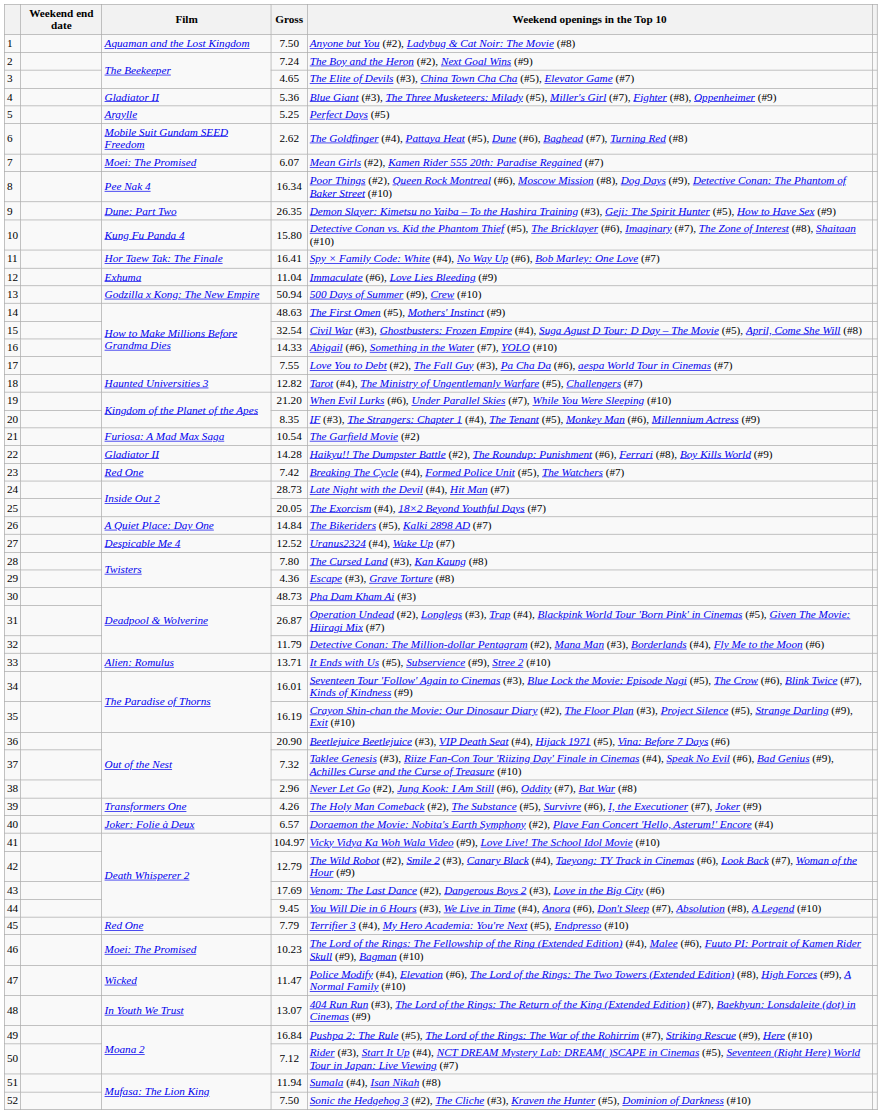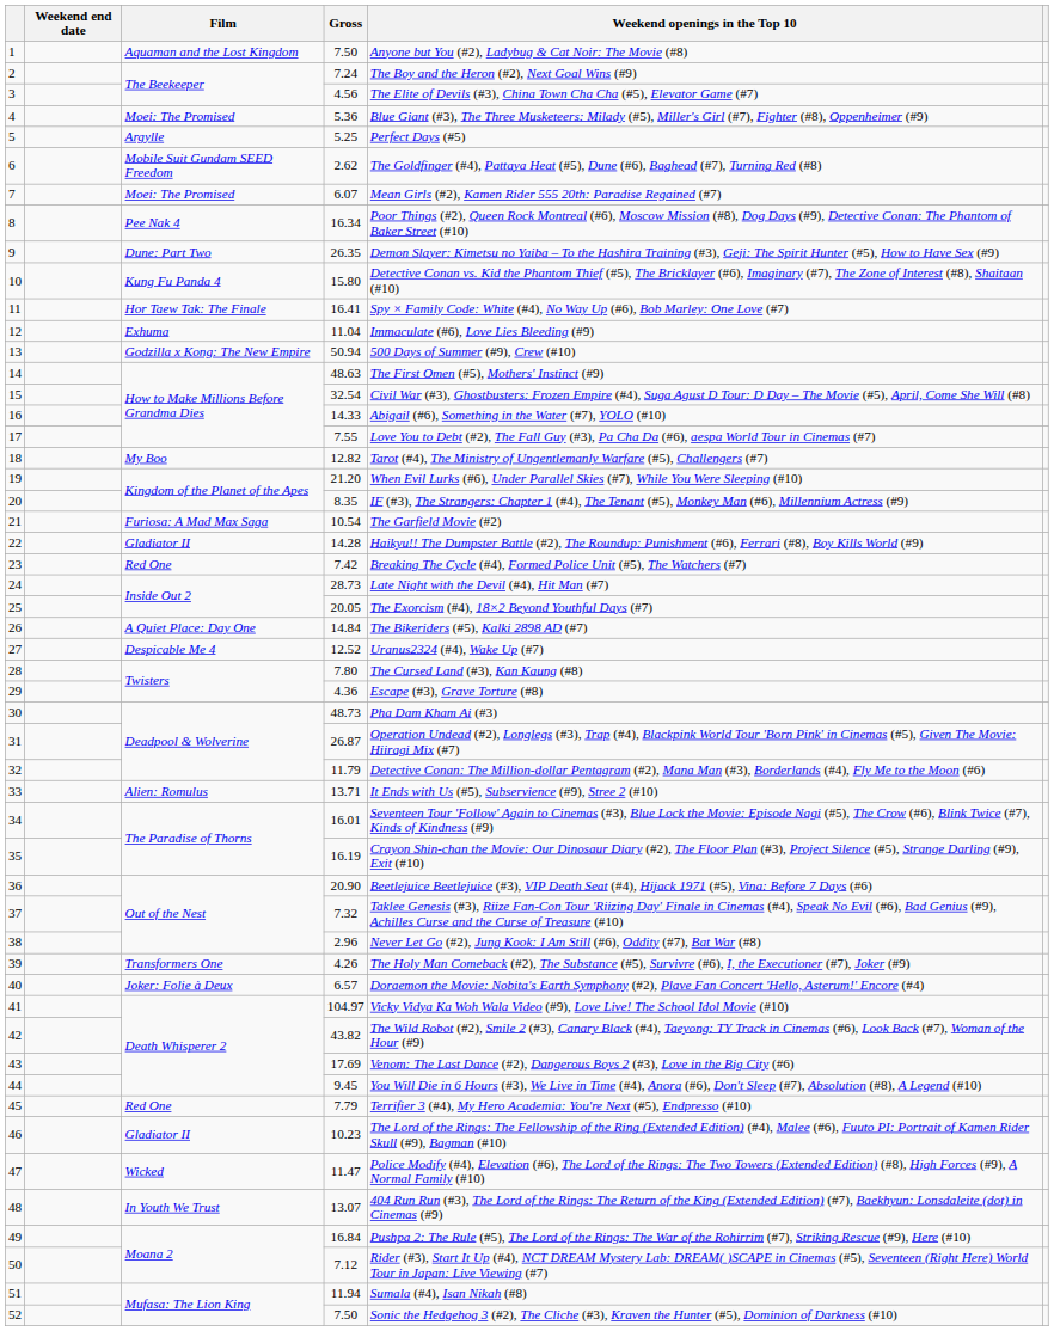 <table class="wikitable sortable">
 <tr>
 <th></th>
 <th>Weekend end date</th>
 <th>Film</th>
 <th>Gross<br></th>
 <th>Weekend openings in the Top 10</th>
 <th class="unsortable"></th>
 </tr>
 <tr>
 <td>1</td>
 <td></td>
 <td><em><a href='#'>Aquaman and the Lost Kingdom</a></em></td>
 <td style="text-align:center;">7.50</td>
 <td><em><a href='#'>Anyone but You</a></em> (#2), <em><a href='#'>Ladybug & Cat Noir: The Movie</a></em> (#8)</td>
 <td style="text-align:center;"></td>
 </tr>
 <tr>
 <td>2</td>
 <td></td>
 <td rowspan=2><em><a href='#'>The Beekeeper</a></em></td>
 <td style="text-align:center;">7.24</td>
 <td><em><a href='#'>The Boy and the Heron</a></em> (#2), <em><a href='#'>Next Goal Wins</a></em> (#9)</td>
 <td style="text-align:center;"></td>
 </tr>
 <tr>
 <td>3</td>
 <td></td>
-<td style="text-align:center;">4.65</td>
+<td style="text-align:center;">4.56</td>
 <td><em><a href='#'>The Elite of Devils</a></em> (#3), <em><a href='#'>China Town Cha Cha</a></em> (#5), <em><a href='#'>Elevator Game</a></em> (#7)</td>
 <td style="text-align:center;"></td>
 </tr>
 <tr>
 <td>4</td>
 <td></td>
-<td><em><a href='#'>Gladiator II</a></em></td>
+<td><em><a href='#'>Moei: The Promised</a></em></td>
 <td style="text-align:center;">5.36</td>
 <td><em><a href='#'>Blue Giant</a></em> (#3), <em><a href='#'>The Three Musketeers: Milady</a></em> (#5), <em><a href='#'>Miller's Girl</a></em> (#7), <em><a href='#'>Fighter</a></em> (#8), <em><a href='#'>Oppenheimer</a></em>  (#9)</td>
 <td style="text-align:center;"></td>
 </tr>
 <tr>
 <td>5</td>
 <td></td>
 <td><em><a href='#'>Argylle</a></em></td>
 <td style="text-align:center;">5.25</td>
 <td><em><a href='#'>Perfect Days</a></em> (#5)</td>
 <td style="text-align:center;"></td>
 </tr>
 <tr>
 <td>6</td>
 <td></td>
 <td><em><a href='#'>Mobile Suit Gundam SEED Freedom</a></em></td>
 <td style="text-align:center;">2.62</td>
 <td><em><a href='#'>The Goldfinger</a></em> (#4), <em><a href='#'>Pattaya Heat</a></em> (#5), <em><a href='#'>Dune</a></em>  (#6), <em><a href='#'>Baghead</a></em> (#7), <em><a href='#'>Turning Red</a></em> (#8)</td>
 <td style="text-align:center;"></td>
 </tr>
 <tr>
 <td>7</td>
 <td></td>
 <td><em><a href='#'>Moei: The Promised</a></em></td>
 <td style="text-align:center;">6.07</td>
 <td><em><a href='#'>Mean Girls</a></em> (#2), <em><a href='#'>Kamen Rider 555 20th: Paradise Regained</a></em> (#7)</td>
 <td style="text-align:center;"></td>
 </tr>
 <tr>
 <td>8</td>
 <td></td>
 <td><em><a href='#'>Pee Nak 4</a></em></td>
 <td style="text-align:center;">16.34</td>
 <td><em><a href='#'>Poor Things</a></em> (#2), <em><a href='#'>Queen Rock Montreal</a></em> (#6), <em><a href='#'>Moscow Mission</a></em> (#8), <em><a href='#'>Dog Days</a></em> (#9), <em><a href='#'>Detective Conan: The Phantom of Baker Street</a></em>  (#10)</td>
 <td style="text-align:center;"></td>
 </tr>
 <tr>
 <td>9</td>
 <td></td>
 <td><em><a href='#'>Dune: Part Two</a></em></td>
 <td style="text-align:center;">26.35</td>
 <td><em><a href='#'>Demon Slayer: Kimetsu no Yaiba – To the Hashira Training</a></em> (#3), <em><a href='#'>Geji: The Spirit Hunter</a></em> (#5), <em><a href='#'>How to Have Sex</a></em> (#9)</td>
 <td style="text-align:center;"></td>
 </tr>
 <tr>
 <td>10</td>
 <td></td>
 <td><em><a href='#'>Kung Fu Panda 4</a></em></td>
 <td style="text-align:center;">15.80</td>
 <td><em><a href='#'>Detective Conan vs. Kid the Phantom Thief</a></em> (#5), <em><a href='#'>The Bricklayer</a></em> (#6), <em><a href='#'>Imaginary</a></em> (#7), <em><a href='#'>The Zone of Interest</a></em> (#8), <em><a href='#'>Shaitaan</a></em> (#10)</td>
 <td style="text-align:center;"></td>
 </tr>
 <tr>
 <td>11</td>
 <td></td>
 <td><em><a href='#'>Hor Taew Tak: The Finale</a></em></td>
 <td style="text-align:center;">16.41</td>
 <td><em><a href='#'>Spy × Family Code: White</a></em> (#4), <em><a href='#'>No Way Up</a></em> (#6), <em><a href='#'>Bob Marley: One Love</a></em> (#7)</td>
 <td style="text-align:center;"></td>
 </tr>
 <tr>
 <td>12</td>
 <td></td>
 <td><em><a href='#'>Exhuma</a></em></td>
 <td style="text-align:center;">11.04</td>
 <td><em><a href='#'>Immaculate</a></em> (#6), <em><a href='#'>Love Lies Bleeding</a></em> (#9)</td>
 <td style="text-align:center;"></td>
 </tr>
 <tr>
 <td>13</td>
 <td></td>
 <td><em><a href='#'>Godzilla x Kong: The New Empire</a></em></td>
 <td style="text-align:center;">50.94</td>
 <td><em><a href='#'>500 Days of Summer</a></em> (#9), <em><a href='#'>Crew</a></em> (#10)</td>
 <td style="text-align:center;"></td>
 </tr>
 <tr>
 <td>14</td>
 <td></td>
 <td rowspan=4><em><a href='#'>How to Make Millions Before Grandma Dies</a></em></td>
 <td style="text-align:center;">48.63</td>
 <td><em><a href='#'>The First Omen</a></em> (#5), <em><a href='#'>Mothers' Instinct</a></em> (#9)</td>
 <td style="text-align:center;"></td>
 </tr>
 <tr>
 <td>15</td>
 <td></td>
 <td style="text-align:center;">32.54</td>
 <td><em><a href='#'>Civil War</a></em> (#3), <em><a href='#'>Ghostbusters: Frozen Empire</a></em> (#4), <em><a href='#'>Suga Agust D Tour: D Day – The Movie</a></em> (#5), <em><a href='#'>April, Come She Will</a></em> (#8)</td>
 <td style="text-align:center;"></td>
 </tr>
 <tr>
 <td>16</td>
 <td></td>
 <td style="text-align:center;">14.33</td>
 <td><em><a href='#'>Abigail</a></em> (#6), <em><a href='#'>Something in the Water</a></em> (#7), <em><a href='#'>YOLO</a></em> (#10)</td>
 <td style="text-align:center;"></td>
 </tr>
 <tr>
 <td>17</td>
 <td></td>
 <td style="text-align:center;">7.55</td>
 <td><em><a href='#'>Love You to Debt</a></em> (#2), <em><a href='#'>The Fall Guy</a></em> (#3), <em><a href='#'>Pa Cha Da</a></em> (#6), <em><a href='#'>aespa World Tour in Cinemas</a></em> (#7)</td>
 <td style="text-align:center;"></td>
 </tr>
 <tr>
 <td>18</td>
 <td></td>
-<td><em><a href='#'>Haunted Universities 3</a></em></td>
+<td><em><a href='#'>My Boo</a></em></td>
 <td style="text-align:center;">12.82</td>
 <td><em><a href='#'>Tarot</a></em> (#4), <em><a href='#'>The Ministry of Ungentlemanly Warfare</a></em> (#5), <em><a href='#'>Challengers</a></em> (#7)</td>
 <td style="text-align:center;"></td>
 </tr>
 <tr>
 <td>19</td>
 <td></td>
 <td rowspan=2><em><a href='#'>Kingdom of the Planet of the Apes</a></em></td>
 <td style="text-align:center;">21.20</td>
 <td><em><a href='#'>When Evil Lurks</a></em> (#6), <em><a href='#'>Under Parallel Skies</a></em> (#7), <em><a href='#'>While You Were Sleeping</a></em> (#10)</td>
 <td style="text-align:center;"></td>
 </tr>
 <tr>
 <td>20</td>
 <td></td>
 <td style="text-align:center;">8.35</td>
 <td><em><a href='#'>IF</a></em> (#3), <em><a href='#'>The Strangers: Chapter 1</a></em> (#4), <em><a href='#'>The Tenant</a></em> (#5), <em><a href='#'>Monkey Man</a></em> (#6), <em><a href='#'>Millennium Actress</a></em> (#9)</td>
 <td style="text-align:center;"></td>
 </tr>
 <tr>
 <td>21</td>
 <td></td>
 <td><em><a href='#'>Furiosa: A Mad Max Saga</a></em></td>
 <td style="text-align:center;">10.54</td>
 <td><em><a href='#'>The Garfield Movie</a></em> (#2)</td>
 <td style="text-align:center;"></td>
 </tr>
 <tr>
 <td>22</td>
 <td></td>
 <td><em><a href='#'>Gladiator II</a></em></td>
 <td style="text-align:center;">14.28</td>
 <td><em><a href='#'>Haikyu!! The Dumpster Battle</a></em> (#2), <em><a href='#'>The Roundup: Punishment</a></em> (#6), <em><a href='#'>Ferrari</a></em> (#8), <em><a href='#'>Boy Kills World</a></em> (#9)</td>
 <td style="text-align:center;"></td>
 </tr>
 <tr>
 <td>23</td>
 <td></td>
 <td><em><a href='#'>Red One</a></em></td>
 <td style="text-align:center;">7.42</td>
 <td><em><a href='#'>Breaking The Cycle</a></em> (#4), <em><a href='#'>Formed Police Unit</a></em> (#5), <em><a href='#'>The Watchers</a></em> (#7)</td>
 <td style="text-align:center;"></td>
 </tr>
 <tr>
 <td>24</td>
 <td></td>
 <td rowspan=2><em><a href='#'>Inside Out 2</a></em></td>
 <td style="text-align:center;">28.73</td>
 <td><em><a href='#'>Late Night with the Devil</a></em> (#4), <em><a href='#'>Hit Man</a></em> (#7)</td>
 <td style="text-align:center;"></td>
 </tr>
 <tr>
 <td>25</td>
 <td></td>
 <td style="text-align:center;">20.05</td>
 <td><em><a href='#'>The Exorcism</a></em> (#4), <em><a href='#'>18×2 Beyond Youthful Days</a></em> (#7)</td>
 <td style="text-align:center;"></td>
 </tr>
 <tr>
 <td>26</td>
 <td></td>
 <td><em><a href='#'>A Quiet Place: Day One</a></em></td>
 <td style="text-align:center;">14.84</td>
 <td><em><a href='#'>The Bikeriders</a></em> (#5), <em><a href='#'>Kalki 2898 AD</a></em> (#7)</td>
 <td style="text-align:center;"></td>
 </tr>
 <tr>
 <td>27</td>
 <td></td>
 <td><em><a href='#'>Despicable Me 4</a></em></td>
 <td style="text-align:center;">12.52</td>
 <td><em><a href='#'>Uranus2324</a></em> (#4), <em><a href='#'>Wake Up</a></em> (#7)</td>
 <td style="text-align:center;"></td>
 </tr>
 <tr>
 <td>28</td>
 <td></td>
 <td rowspan=2><em><a href='#'>Twisters</a></em></td>
 <td style="text-align:center;">7.80</td>
 <td><em><a href='#'>The Cursed Land</a></em> (#3), <em><a href='#'>Kan Kaung</a></em> (#8)</td>
 <td style="text-align:center;"></td>
 </tr>
 <tr>
 <td>29</td>
 <td></td>
 <td style="text-align:center;">4.36</td>
 <td><em><a href='#'>Escape</a></em> (#3), <em><a href='#'>Grave Torture</a></em> (#8)</td>
 <td style="text-align:center;"></td>
 </tr>
 <tr>
 <td>30</td>
 <td></td>
 <td rowspan=3><em><a href='#'>Deadpool & Wolverine</a></em></td>
 <td style="text-align:center;">48.73</td>
 <td><em><a href='#'>Pha Dam Kham Ai</a></em> (#3)</td>
 <td style="text-align:center;"></td>
 </tr>
 <tr>
 <td>31</td>
 <td></td>
 <td style="text-align:center;">26.87</td>
 <td><em><a href='#'>Operation Undead</a></em> (#2), <em><a href='#'>Longlegs</a></em> (#3), <em><a href='#'>Trap</a></em> (#4), <em><a href='#'>Blackpink World Tour 'Born Pink' in Cinemas</a></em> (#5), <em><a href='#'>Given The Movie: Hiiragi Mix</a></em> (#7)</td>
 <td style="text-align:center;"></td>
 </tr>
 <tr>
 <td>32</td>
 <td></td>
 <td style="text-align:center;">11.79</td>
 <td><em><a href='#'>Detective Conan: The Million-dollar Pentagram</a></em> (#2), <em><a href='#'>Mana Man</a></em> (#3), <em><a href='#'>Borderlands</a></em> (#4), <em><a href='#'>Fly Me to the Moon</a></em> (#6)</td>
 <td style="text-align:center;"></td>
 </tr>
 <tr>
 <td>33</td>
 <td></td>
 <td><em><a href='#'>Alien: Romulus</a></em></td>
 <td style="text-align:center;">13.71</td>
 <td><em><a href='#'>It Ends with Us</a></em> (#5), <em><a href='#'>Subservience</a></em> (#9), <em><a href='#'>Stree 2</a></em> (#10)</td>
 <td style="text-align:center;"></td>
 </tr>
 <tr>
 <td>34</td>
 <td></td>
 <td rowspan=2><em><a href='#'>The Paradise of Thorns</a></em></td>
 <td style="text-align:center;">16.01</td>
 <td><em><a href='#'>Seventeen Tour 'Follow' Again to Cinemas</a></em> (#3), <em><a href='#'>Blue Lock the Movie: Episode Nagi</a></em> (#5), <em><a href='#'>The Crow</a></em> (#6), <em><a href='#'>Blink Twice</a></em> (#7), <em><a href='#'>Kinds of Kindness</a></em> (#9)</td>
 <td style="text-align:center;"></td>
 </tr>
 <tr>
 <td>35</td>
 <td></td>
 <td style="text-align:center;">16.19</td>
 <td><em><a href='#'> Crayon Shin-chan the Movie: Our Dinosaur Diary</a></em> (#2), <em><a href='#'>The Floor Plan</a></em> (#3), <em><a href='#'>Project Silence</a></em> (#5), <em><a href='#'>Strange Darling</a></em> (#9), <em><a href='#'>Exit</a></em> (#10)</td>
 <td style="text-align:center;"></td>
 </tr>
 <tr>
 <td>36</td>
 <td></td>
 <td rowspan=3><em><a href='#'>Out of the Nest</a></em></td>
 <td style="text-align:center;">20.90</td>
 <td><em><a href='#'>Beetlejuice Beetlejuice</a></em> (#3), <em><a href='#'>VIP Death Seat</a></em> (#4), <em><a href='#'>Hijack 1971</a></em> (#5), <em><a href='#'>Vina: Before 7 Days</a></em> (#6)</td>
 <td style="text-align:center;"></td>
 </tr>
 <tr>
 <td>37</td>
 <td></td>
 <td style="text-align:center;">7.32</td>
 <td><em><a href='#'>Taklee Genesis</a></em> (#3), <em><a href='#'>Riize Fan-Con Tour 'Riizing Day' Finale in Cinemas</a></em> (#4)<em>, <a href='#'>Speak No Evil</a></em> (#6), <em><a href='#'>Bad Genius</a></em> (#9), <em><a href='#'>Achilles Curse and the Curse of Treasure</a></em> (#10)</td>
 <td style="text-align:center;"></td>
 </tr>
 <tr>
 <td>38</td>
 <td></td>
 <td style="text-align:center;">2.96</td>
 <td><em><a href='#'>Never Let Go</a></em> (#2), <em><a href='#'>Jung Kook: I Am Still</a></em> (#6), <em><a href='#'>Oddity</a></em> (#7), <em><a href='#'>Bat War</a></em> (#8)</td>
 <td style="text-align:center;"></td>
 </tr>
 <tr>
 <td>39</td>
 <td></td>
 <td><em><a href='#'>Transformers One</a></em></td>
 <td style="text-align:center;">4.26</td>
 <td><em><a href='#'>The Holy Man Comeback</a></em> (#2), <em><a href='#'>The Substance</a></em> (#5), <em><a href='#'>Survivre</a></em> (#6), <em><a href='#'>I, the Executioner</a></em> (#7), <em><a href='#'>Joker</a></em>  (#9)</td>
 <td style="text-align:center;"></td>
 </tr>
 <tr>
 <td>40</td>
 <td></td>
 <td><em><a href='#'>Joker: Folie à Deux</a></em></td>
 <td style="text-align:center;">6.57</td>
 <td><em><a href='#'>Doraemon the Movie: Nobita's Earth Symphony</a></em> (#2), <em><a href='#'>Plave Fan Concert 'Hello, Asterum!' Encore</a></em> (#4)</td>
 <td style="text-align:center;"></td>
 </tr>
 <tr>
 <td>41</td>
 <td></td>
 <td rowspan=4><em><a href='#'>Death Whisperer 2</a></em></td>
 <td style="text-align:center;">104.97</td>
 <td><em><a href='#'>Vicky Vidya Ka Woh Wala Video</a></em> (#9), <em><a href='#'>Love Live! The School Idol Movie</a></em> (#10)</td>
 <td style="text-align:center;"></td>
 </tr>
 <tr>
 <td>42</td>
 <td></td>
-<td style="text-align:center;">12.79</td>
+<td style="text-align:center;">43.82</td>
 <td><em><a href='#'>The Wild Robot</a></em> (#2), <em><a href='#'>Smile 2</a></em> (#3), <em><a href='#'>Canary Black</a></em> (#4), <em><a href='#'>Taeyong: TY Track in Cinemas</a></em> (#6), <em><a href='#'>Look Back</a></em> (#7), <em><a href='#'>Woman of the Hour</a></em> (#9)</td>
 <td style="text-align:center;"></td>
 </tr>
 <tr>
 <td>43</td>
 <td></td>
 <td style="text-align:center;">17.69</td>
 <td><em><a href='#'>Venom: The Last Dance</a></em> (#2), <em><a href='#'>Dangerous Boys 2</a></em> (#3), <em><a href='#'>Love in the Big City</a></em> (#6)</td>
 <td style="text-align:center;"></td>
 </tr>
 <tr>
 <td>44</td>
 <td></td>
 <td style="text-align:center;">9.45</td>
 <td><em><a href='#'>You Will Die in 6 Hours</a></em> (#3), <em><a href='#'>We Live in Time</a></em> (#4), <em><a href='#'>Anora</a></em> (#6), <em><a href='#'>Don't Sleep</a></em> (#7), <em><a href='#'>Absolution</a></em> (#8),  <em><a href='#'>A Legend</a></em> (#10)</td>
 <td style="text-align:center;"></td>
 </tr>
 <tr>
 <td>45</td>
 <td></td>
 <td><em><a href='#'>Red One</a></em></td>
 <td style="text-align:center;">7.79</td>
 <td><em><a href='#'>Terrifier 3</a></em> (#4), <em><a href='#'>My Hero Academia: You're Next</a></em> (#5), <em><a href='#'>Endpresso</a></em> (#10)</td>
 <td style="text-align:center;"></td>
 </tr>
 <tr>
 <td>46</td>
 <td></td>
-<td><em><a href='#'>Moei: The Promised</a></em></td>
+<td><em><a href='#'>Gladiator II</a></em></td>
 <td style="text-align:center;">10.23</td>
 <td><em><a href='#'>The Lord of the Rings: The Fellowship of the Ring (Extended Edition)</a></em> (#4), <em><a href='#'>Malee</a></em> (#6), <em><a href='#'>Fuuto PI: Portrait of Kamen Rider Skull</a></em> (#9), <em><a href='#'>Bagman</a></em> (#10)</td>
 <td style="text-align:center;"></td>
 </tr>
 <tr>
 <td>47</td>
 <td></td>
 <td><em><a href='#'>Wicked</a></em></td>
 <td style="text-align:center;">11.47</td>
 <td><em><a href='#'>Police Modify</a></em> (#4), <em><a href='#'>Elevation</a></em> (#6), <em><a href='#'>The Lord of the Rings: The Two Towers (Extended Edition)</a></em> (#8), <em><a href='#'>High Forces</a></em> (#9), <em><a href='#'>A Normal Family</a></em> (#10)</td>
 <td style="text-align:center;"></td>
 </tr>
 <tr>
 <td>48</td>
 <td></td>
 <td><em><a href='#'>In Youth We Trust</a></em></td>
 <td style="text-align:center;">13.07</td>
 <td><em><a href='#'>404 Run Run</a></em> (#3), <em><a href='#'>The Lord of the Rings: The Return of the King (Extended Edition)</a></em> (#7), <em><a href='#'>Baekhyun: Lonsdaleite (dot) in Cinemas</a></em> (#9)</td>
 <td style="text-align:center;"></td>
 </tr>
 <tr>
 <td>49</td>
 <td></td>
 <td rowspan=2><em><a href='#'>Moana 2</a></em></td>
 <td style="text-align:center;">16.84</td>
 <td><em><a href='#'>Pushpa 2: The Rule</a></em> (#5), <em><a href='#'>The Lord of the Rings: The War of the Rohirrim</a></em> (#7), <em><a href='#'>Striking Rescue</a></em> (#9), <em><a href='#'>Here</a></em> (#10)</td>
 <td style="text-align:center;"></td>
 </tr>
 <tr>
 <td>50</td>
 <td></td>
 <td style="text-align:center;">7.12</td>
 <td><em><a href='#'>Rider</a></em> (#3), <em><a href='#'>Start It Up</a></em> (#4), <em><a href='#'>NCT DREAM Mystery Lab: DREAM( )SCAPE in Cinemas</a></em> (#5), <em><a href='#'>Seventeen (Right Here) World Tour in Japan: Live Viewing</a></em> (#7)</td>
 <td style="text-align:center;"></td>
 </tr>
 <tr>
 <td>51</td>
 <td></td>
 <td rowspan=2><em><a href='#'>Mufasa: The Lion King</a></em></td>
 <td style="text-align:center;">11.94</td>
 <td><em><a href='#'>Sumala</a></em> (#4), <em><a href='#'>Isan Nikah</a></em> (#8)</td>
 <td style="text-align:center;"></td>
 </tr>
 <tr>
 <td>52</td>
 <td></td>
 <td style="text-align:center;">7.50</td>
 <td><em><a href='#'>Sonic the Hedgehog 3</a></em> (#2), <em><a href='#'>The Cliche</a></em> (#3), <em><a href='#'>Kraven the Hunter</a></em> (#5), <em><a href='#'>Dominion of Darkness</a></em> (#10)</td>
 <td style="text-align:center;"></td>
 </tr>
 </table>
